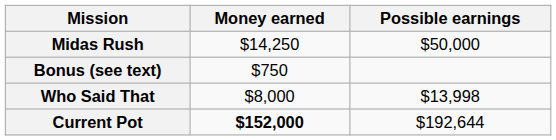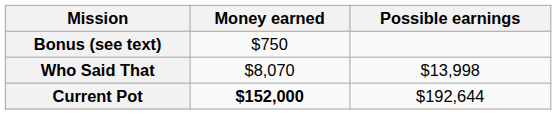 <table class="wikitable plainrowheaders floatright" style="font-size: 95%; margin: 10px; text-align: center;" align="right" width="40%">
 <tr>
 <th scope="col">Mission</th>
 <th scope="col">Money earned</th>
 <th scope="col">Possible earnings</th>
-</tr>
-<tr>
-<th scope="row">Midas Rush</th>
-<td>$14,250</td>
-<td>$50,000</td>
 </tr>
 <tr>
 <th scope="row">Bonus (see text)</th>
 <td>$750</td>
 <td></td>
 </tr>
 <tr>
 <th scope="row">Who Said That</th>
-<td>$8,000</td>
+<td>$8,070</td>
 <td>$13,998</td>
 </tr>
 <tr>
 <th scope="row"><strong><span>Current Pot</span></strong></th>
 <td><strong><span>$152,000</span></strong></td>
 <td>$192,644</td>
 </tr>
 </table>
